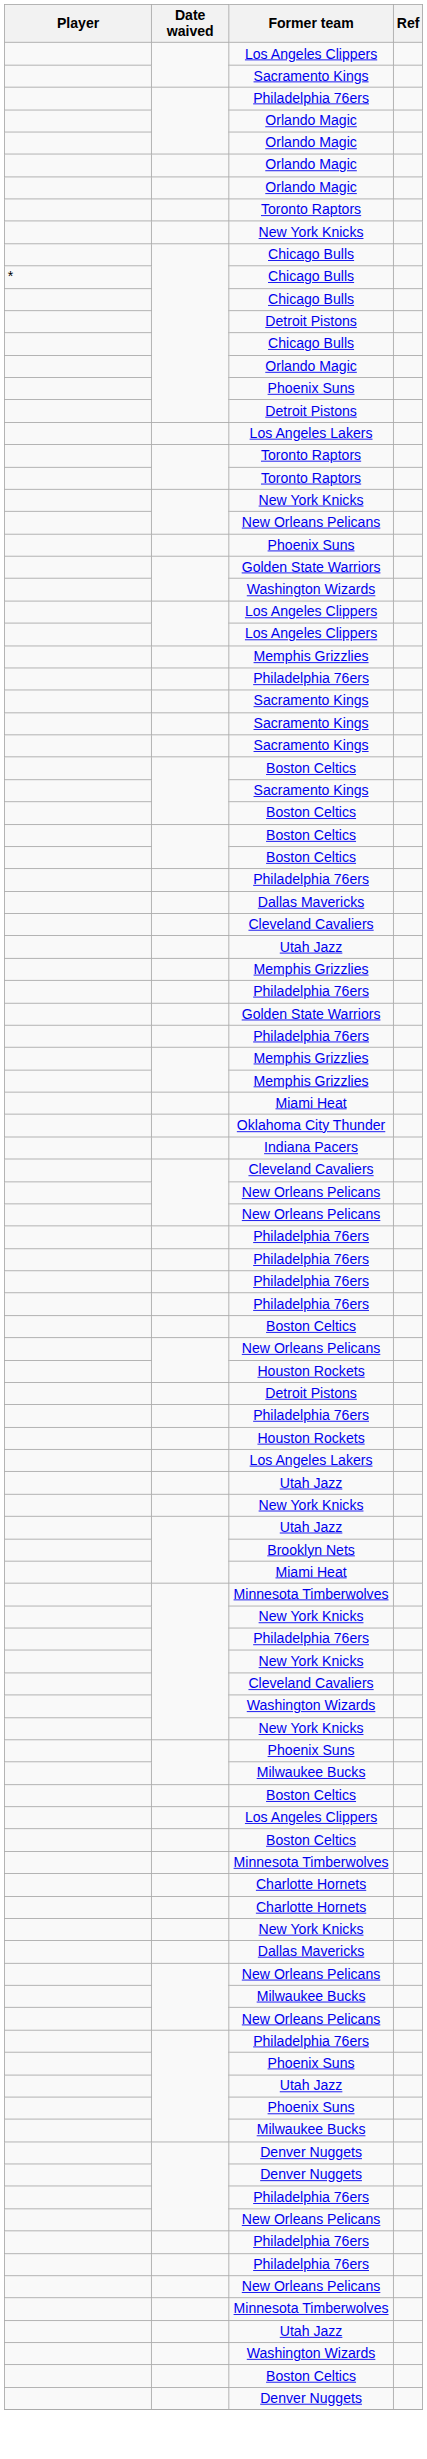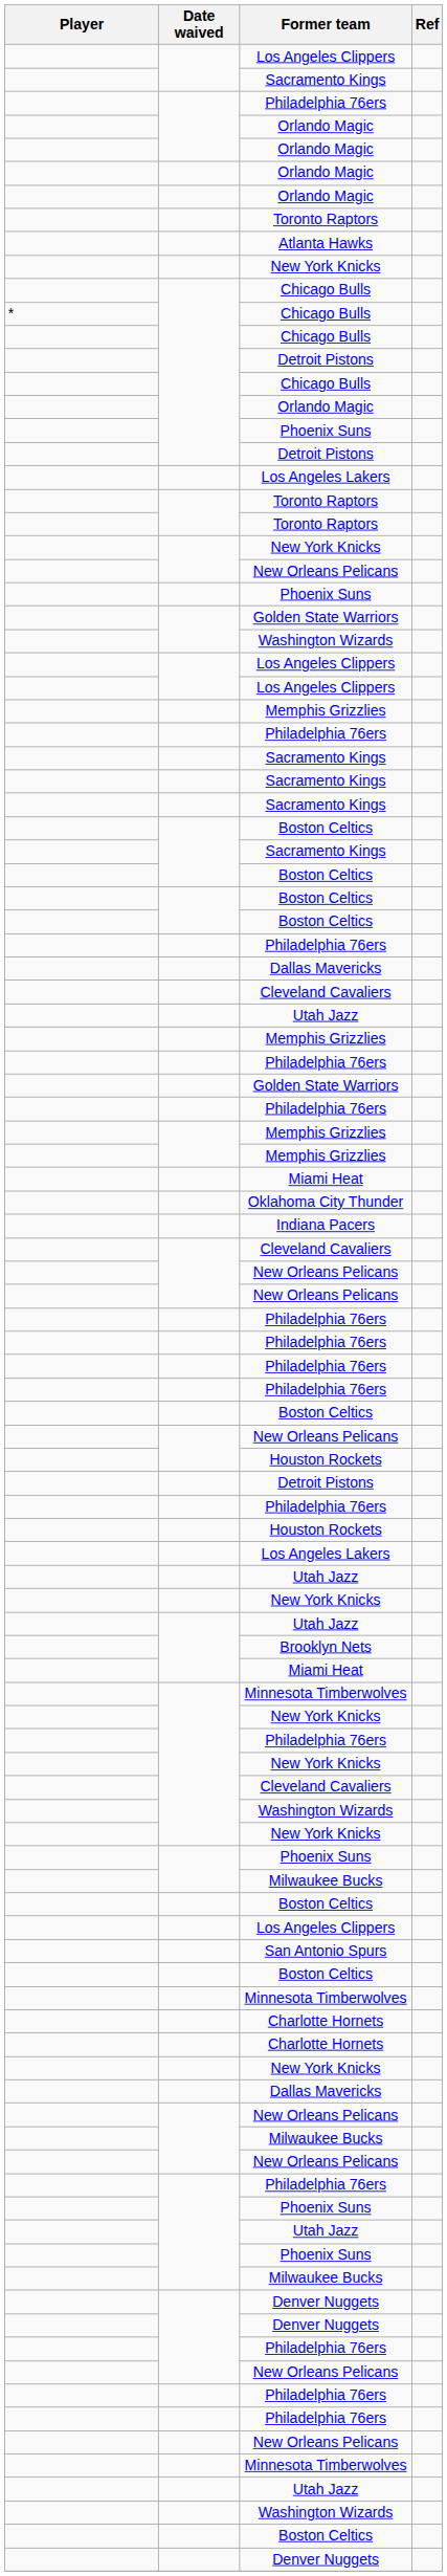 <table class="wikitable sortable" style="text-align:center">
 <tr>
 <th style="width:160px">Player</th>
 <th style="width:80px">Date waived</th>
 <th style="width:180px">Former team</th>
 <th class="unsortable">Ref</th>
 </tr>
 <tr>
 <td align=left></td>
 <td rowspan=2 style="text-align:center"></td>
 <td><a href='#'>Los Angeles Clippers</a></td>
 <td></td>
 </tr>
 <tr>
 <td align=left></td>
 <td><a href='#'>Sacramento Kings</a></td>
 <td></td>
 </tr>
 <tr>
 <td align=left></td>
 <td rowspan=3 style="text-align:center"></td>
 <td><a href='#'>Philadelphia 76ers</a></td>
 <td></td>
 </tr>
 <tr>
 <td align=left></td>
 <td><a href='#'>Orlando Magic</a></td>
 <td></td>
 </tr>
 <tr>
 <td align=left></td>
 <td><a href='#'>Orlando Magic</a></td>
 <td></td>
 </tr>
 <tr>
 <td align=left></td>
 <td></td>
 <td><a href='#'>Orlando Magic</a></td>
 <td></td>
 </tr>
 <tr>
 <td align=left></td>
 <td></td>
 <td><a href='#'>Orlando Magic</a></td>
 <td></td>
 </tr>
 <tr>
 <td align=left></td>
 <td></td>
 <td><a href='#'>Toronto Raptors</a></td>
+<td></td>
+</tr>
+<tr>
+<td align=left></td>
+<td></td>
+<td><a href='#'>Atlanta Hawks</a></td>
 <td></td>
 </tr>
 <tr>
 <td align=left></td>
 <td></td>
 <td><a href='#'>New York Knicks</a></td>
 <td></td>
 </tr>
 <tr>
 <td align=left></td>
 <td rowspan=8 style="text-align:center"></td>
 <td><a href='#'>Chicago Bulls</a></td>
 <td></td>
 </tr>
 <tr>
 <td align=left>*</td>
 <td><a href='#'>Chicago Bulls</a></td>
 <td></td>
 </tr>
 <tr>
 <td align=left></td>
 <td><a href='#'>Chicago Bulls</a></td>
 <td></td>
 </tr>
 <tr>
 <td align=left></td>
 <td><a href='#'>Detroit Pistons</a></td>
 <td></td>
 </tr>
 <tr>
 <td align=left></td>
 <td><a href='#'>Chicago Bulls</a></td>
 <td></td>
 </tr>
 <tr>
 <td align=left></td>
 <td><a href='#'>Orlando Magic</a></td>
 <td></td>
 </tr>
 <tr>
 <td align=left></td>
 <td><a href='#'>Phoenix Suns</a></td>
 <td></td>
 </tr>
 <tr>
 <td align=left></td>
 <td><a href='#'>Detroit Pistons</a></td>
 <td></td>
 </tr>
 <tr>
 <td align=left></td>
 <td></td>
 <td><a href='#'>Los Angeles Lakers</a></td>
 <td></td>
 </tr>
 <tr>
 <td align=left></td>
 <td rowspan=2 style="text-align:center"></td>
 <td><a href='#'>Toronto Raptors</a></td>
 <td></td>
 </tr>
 <tr>
 <td align=left></td>
 <td><a href='#'>Toronto Raptors</a></td>
 <td></td>
 </tr>
 <tr>
 <td align=left></td>
 <td rowspan=2 style="text-align:center"></td>
 <td><a href='#'>New York Knicks</a></td>
 <td></td>
 </tr>
 <tr>
 <td align=left></td>
 <td><a href='#'>New Orleans Pelicans</a></td>
 <td></td>
 </tr>
 <tr>
 <td align=left></td>
 <td></td>
 <td><a href='#'>Phoenix Suns</a></td>
 <td></td>
 </tr>
 <tr>
 <td align=left></td>
 <td rowspan=2 style="text-align:center"></td>
 <td><a href='#'>Golden State Warriors</a></td>
 <td></td>
 </tr>
 <tr>
 <td align=left></td>
 <td><a href='#'>Washington Wizards</a></td>
 <td></td>
 </tr>
 <tr>
 <td align=left></td>
 <td rowspan=2 style="text-align:center"></td>
 <td><a href='#'>Los Angeles Clippers</a></td>
 <td></td>
 </tr>
 <tr>
 <td align=left></td>
 <td><a href='#'>Los Angeles Clippers</a></td>
 <td></td>
 </tr>
 <tr>
 <td align=left></td>
 <td rowspan=1 style="text-align:center"></td>
 <td><a href='#'>Memphis Grizzlies</a></td>
 <td></td>
 </tr>
 <tr>
 <td align=left></td>
 <td rowspan=1 style="text-align:center"></td>
 <td><a href='#'>Philadelphia 76ers</a></td>
 <td></td>
 </tr>
 <tr>
 <td align=left></td>
 <td rowspan=1 style="text-align:center"></td>
 <td><a href='#'>Sacramento Kings</a></td>
 <td></td>
 </tr>
 <tr>
 <td align=left></td>
 <td rowspan=1 style="text-align:center"></td>
 <td><a href='#'>Sacramento Kings</a></td>
 <td></td>
 </tr>
 <tr>
 <td align=left></td>
 <td rowspan=1 style="text-align:center"></td>
 <td><a href='#'>Sacramento Kings</a></td>
 <td></td>
 </tr>
 <tr>
 <td align=left></td>
 <td rowspan=3 style="text-align:center"></td>
 <td><a href='#'>Boston Celtics</a></td>
 <td></td>
 </tr>
 <tr>
 <td align=left></td>
 <td><a href='#'>Sacramento Kings</a></td>
 <td></td>
 </tr>
 <tr>
 <td align=left></td>
 <td><a href='#'>Boston Celtics</a></td>
 <td></td>
 </tr>
 <tr>
 <td align=left></td>
 <td rowspan=2 style="text-align:center"></td>
 <td><a href='#'>Boston Celtics</a></td>
 <td></td>
 </tr>
 <tr>
 <td align=left></td>
 <td><a href='#'>Boston Celtics</a></td>
 <td></td>
 </tr>
 <tr>
 <td align=left></td>
 <td rowspan=1 style="text-align:center"></td>
 <td><a href='#'>Philadelphia 76ers</a></td>
 <td></td>
 </tr>
 <tr>
 <td align=left></td>
 <td rowspan=1 style="text-align:center"></td>
 <td><a href='#'>Dallas Mavericks</a></td>
 <td></td>
 </tr>
 <tr>
 <td align=left></td>
 <td rowspan=1 style="text-align:center"></td>
 <td><a href='#'>Cleveland Cavaliers</a></td>
 <td></td>
 </tr>
 <tr>
 <td align=left></td>
 <td rowspan=1 style="text-align:center"></td>
 <td><a href='#'>Utah Jazz</a></td>
 <td></td>
 </tr>
 <tr>
 <td align=left></td>
 <td rowspan=1 style="text-align:center"></td>
 <td><a href='#'>Memphis Grizzlies</a></td>
 <td></td>
 </tr>
 <tr>
 <td align=left></td>
 <td rowspan=1 style="text-align:center"></td>
 <td><a href='#'>Philadelphia 76ers</a></td>
 <td></td>
 </tr>
 <tr>
 <td align=left></td>
 <td rowspan=1 style="text-align:center"></td>
 <td><a href='#'>Golden State Warriors</a></td>
 <td></td>
 </tr>
 <tr>
 <td align=left></td>
 <td rowspan=1 style="text-align:center"></td>
 <td><a href='#'>Philadelphia 76ers</a></td>
 <td></td>
 </tr>
 <tr>
 <td align=left></td>
 <td rowspan=2 style="text-align:center"></td>
 <td><a href='#'>Memphis Grizzlies</a></td>
 <td></td>
 </tr>
 <tr>
 <td align=left></td>
 <td><a href='#'>Memphis Grizzlies</a></td>
 <td></td>
 </tr>
 <tr>
 <td align=left></td>
 <td rowspan=1 style="text-align:center"></td>
 <td><a href='#'>Miami Heat</a></td>
 <td></td>
 </tr>
 <tr>
 <td align=left></td>
 <td rowspan=1 style="text-align:center"></td>
 <td><a href='#'>Oklahoma City Thunder</a></td>
 <td></td>
 </tr>
 <tr>
 <td align=left></td>
 <td rowspan=1 style="text-align:center"></td>
 <td><a href='#'>Indiana Pacers</a></td>
 <td></td>
 </tr>
 <tr>
 <td align=left></td>
 <td rowspan=3 style="text-align:center"></td>
 <td><a href='#'>Cleveland Cavaliers</a></td>
 <td></td>
 </tr>
 <tr>
 <td align=left></td>
 <td><a href='#'>New Orleans Pelicans</a></td>
 <td></td>
 </tr>
 <tr>
 <td align=left></td>
 <td><a href='#'>New Orleans Pelicans</a></td>
 <td></td>
 </tr>
 <tr>
 <td align=left></td>
 <td rowspan=1 style="text-align:center"></td>
 <td><a href='#'>Philadelphia 76ers</a></td>
 <td></td>
 </tr>
 <tr>
 <td align=left></td>
 <td rowspan=1 style="text-align:center"></td>
 <td><a href='#'>Philadelphia 76ers</a></td>
 <td></td>
 </tr>
 <tr>
 <td align=left></td>
 <td rowspan=1 style="text-align:center"></td>
 <td><a href='#'>Philadelphia 76ers</a></td>
 <td></td>
 </tr>
 <tr>
 <td align=left></td>
 <td rowspan=1 style="text-align:center"></td>
 <td><a href='#'>Philadelphia 76ers</a></td>
 <td></td>
 </tr>
 <tr>
 <td align=left></td>
 <td rowspan=1 style="text-align:center"></td>
 <td><a href='#'>Boston Celtics</a></td>
 <td></td>
 </tr>
 <tr>
 <td align=left></td>
 <td rowspan=2 style="text-align:center"></td>
 <td><a href='#'>New Orleans Pelicans</a></td>
 <td></td>
 </tr>
 <tr>
 <td align=left></td>
 <td><a href='#'>Houston Rockets</a></td>
 <td></td>
 </tr>
 <tr>
 <td align=left></td>
 <td rowspan=1 style="text-align:center"></td>
 <td><a href='#'>Detroit Pistons</a></td>
 <td></td>
 </tr>
 <tr>
 <td align=left></td>
 <td rowspan=1 style="text-align:center"></td>
 <td><a href='#'>Philadelphia 76ers</a></td>
 <td></td>
 </tr>
 <tr>
 <td align=left></td>
 <td rowspan=1 style="text-align:center"></td>
 <td><a href='#'>Houston Rockets</a></td>
 <td></td>
 </tr>
 <tr>
 <td align=left></td>
 <td rowspan=1 style="text-align:center"></td>
 <td><a href='#'>Los Angeles Lakers</a></td>
 <td></td>
 </tr>
 <tr>
 <td align=left></td>
 <td rowspan=1 style="text-align:center"></td>
 <td><a href='#'>Utah Jazz</a></td>
 <td></td>
 </tr>
 <tr>
 <td align=left></td>
 <td rowspan=1 style="text-align:center"></td>
 <td><a href='#'>New York Knicks</a></td>
 <td></td>
 </tr>
 <tr>
 <td align=left></td>
 <td rowspan=3 style="text-align:center"></td>
 <td><a href='#'>Utah Jazz</a></td>
 <td></td>
 </tr>
 <tr>
 <td align=left></td>
 <td><a href='#'>Brooklyn Nets</a></td>
 <td></td>
 </tr>
 <tr>
 <td align=left></td>
 <td><a href='#'>Miami Heat</a></td>
 <td></td>
 </tr>
 <tr>
 <td align=left></td>
 <td rowspan=7 style="text-align:center"></td>
 <td><a href='#'>Minnesota Timberwolves</a></td>
 <td></td>
 </tr>
 <tr>
 <td align=left></td>
 <td><a href='#'>New York Knicks</a></td>
 <td></td>
 </tr>
 <tr>
 <td align=left></td>
 <td><a href='#'>Philadelphia 76ers</a></td>
 <td></td>
 </tr>
 <tr>
 <td align=left></td>
 <td><a href='#'>New York Knicks</a></td>
 <td></td>
 </tr>
 <tr>
 <td align=left></td>
 <td><a href='#'>Cleveland Cavaliers</a></td>
 <td></td>
 </tr>
 <tr>
 <td align=left></td>
 <td><a href='#'>Washington Wizards</a></td>
 <td></td>
 </tr>
 <tr>
 <td align=left></td>
 <td><a href='#'>New York Knicks</a></td>
 <td></td>
 </tr>
 <tr>
 <td align=left></td>
 <td rowspan=2 style="text-align:center"></td>
 <td><a href='#'>Phoenix Suns</a></td>
 <td></td>
 </tr>
 <tr>
 <td align=left></td>
 <td><a href='#'>Milwaukee Bucks</a></td>
 <td></td>
 </tr>
 <tr>
 <td align=left></td>
 <td style="text-align:center"></td>
 <td><a href='#'>Boston Celtics</a></td>
 <td></td>
 </tr>
 <tr>
 <td align=left></td>
 <td style="text-align:center"></td>
 <td><a href='#'>Los Angeles Clippers</a></td>
 <td></td>
 </tr>
 <tr>
 <td align=left></td>
 <td rowspan=1 style="text-align:center"></td>
+<td><a href='#'>San Antonio Spurs</a></td>
+<td></td>
+</tr>
+<tr>
+<td align=left></td>
+<td rowspan=1 style="text-align:center"></td>
 <td><a href='#'>Boston Celtics</a></td>
 <td></td>
 </tr>
 <tr>
 <td align=left></td>
 <td rowspan=1 style="text-align:center"></td>
 <td><a href='#'>Minnesota Timberwolves</a></td>
 <td></td>
 </tr>
 <tr>
 <td align=left></td>
 <td rowspan=1 style="text-align:center"></td>
 <td><a href='#'>Charlotte Hornets</a></td>
 <td></td>
 </tr>
 <tr>
 <td align=left></td>
 <td rowspan=1 style="text-align:center"></td>
 <td><a href='#'>Charlotte Hornets</a></td>
 <td></td>
 </tr>
 <tr>
 <td align=left></td>
 <td rowspan=1 style="text-align:center"></td>
 <td><a href='#'>New York Knicks</a></td>
 <td></td>
 </tr>
 <tr>
 <td align=left></td>
 <td rowspan=1 style="text-align:center"></td>
 <td><a href='#'>Dallas Mavericks</a></td>
 <td></td>
 </tr>
 <tr>
 <td align=left></td>
 <td rowspan=3 style="text-align:center"></td>
 <td><a href='#'>New Orleans Pelicans</a></td>
 <td></td>
 </tr>
 <tr>
 <td align=left></td>
 <td><a href='#'>Milwaukee Bucks</a></td>
 <td></td>
 </tr>
 <tr>
 <td align=left></td>
 <td><a href='#'>New Orleans Pelicans</a></td>
 <td></td>
 </tr>
 <tr>
 <td align=left></td>
 <td rowspan=5 style="text-align:center"></td>
 <td><a href='#'>Philadelphia 76ers</a></td>
 <td></td>
 </tr>
 <tr>
 <td align=left></td>
 <td><a href='#'>Phoenix Suns</a></td>
 <td></td>
 </tr>
 <tr>
 <td align=left></td>
 <td><a href='#'>Utah Jazz</a></td>
 <td></td>
 </tr>
 <tr>
 <td align=left></td>
 <td><a href='#'>Phoenix Suns</a></td>
 <td></td>
 </tr>
 <tr>
 <td align=left></td>
 <td><a href='#'>Milwaukee Bucks</a></td>
 <td></td>
 </tr>
 <tr>
 <td align=left></td>
 <td rowspan=4 style="text-align:center"></td>
 <td><a href='#'>Denver Nuggets</a></td>
 <td></td>
 </tr>
 <tr>
 <td align=left></td>
 <td><a href='#'>Denver Nuggets</a></td>
 <td></td>
 </tr>
 <tr>
 <td align=left></td>
 <td><a href='#'>Philadelphia 76ers</a></td>
 <td></td>
 </tr>
 <tr>
 <td align=left></td>
 <td><a href='#'>New Orleans Pelicans</a></td>
 <td></td>
 </tr>
 <tr>
 <td align=left></td>
 <td rowspan=1 style="text-align:center"></td>
 <td><a href='#'>Philadelphia 76ers</a></td>
 <td></td>
 </tr>
 <tr>
 <td align=left></td>
 <td rowspan=1 style="text-align:center"></td>
 <td><a href='#'>Philadelphia 76ers</a></td>
 <td></td>
 </tr>
 <tr>
 <td align=left></td>
 <td rowspan=1 style="text-align:center"></td>
 <td><a href='#'>New Orleans Pelicans</a></td>
 <td></td>
 </tr>
 <tr>
 <td align=left></td>
 <td rowspan=1 style="text-align:center"></td>
 <td><a href='#'>Minnesota Timberwolves</a></td>
 <td></td>
 </tr>
 <tr>
 <td align=left></td>
 <td rowspan=1 style="text-align:center"></td>
 <td><a href='#'>Utah Jazz</a></td>
 <td></td>
 </tr>
 <tr>
 <td align=left></td>
 <td rowspan=1 style="text-align:center"></td>
 <td><a href='#'>Washington Wizards</a></td>
 <td></td>
 </tr>
 <tr>
 <td align=left></td>
 <td rowspan=1 style="text-align:center"></td>
 <td><a href='#'>Boston Celtics</a></td>
 <td></td>
 </tr>
 <tr>
 <td align=left></td>
 <td rowspan=1 style="text-align:center"></td>
 <td><a href='#'>Denver Nuggets</a></td>
 <td></td>
 </tr>
 <tr>
 </tr>
 </table>
